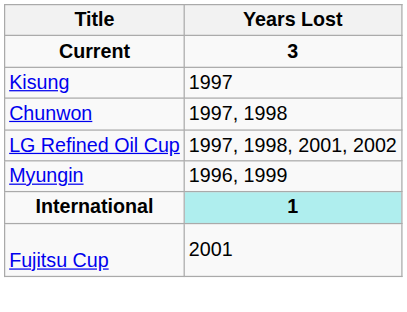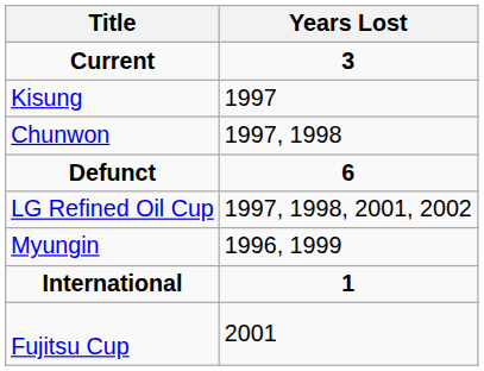 <table class="wikitable">
 <tr>
 <th>Title</th>
 <th>Years Lost</th>
 </tr>
 <tr>
 <td align="center"><strong>Current</strong></td>
 <td align="center"><strong>3</strong></td>
 </tr>
 <tr>
 <td> <a href='#'>Kisung</a></td>
 <td>1997</td>
 </tr>
 <tr>
 <td> <a href='#'>Chunwon</a></td>
 <td>1997, 1998</td>
 </tr>
 <tr>
+<td align="center"><strong>Defunct</strong></td>
+<td align="center"><strong>6</strong></td>
+</tr>
+<tr>
 <td> <a href='#'>LG Refined Oil Cup</a></td>
 <td>1997, 1998, 2001, 2002</td>
 </tr>
 <tr>
 <td> <a href='#'>Myungin</a></td>
 <td>1996, 1999</td>
 </tr>
 <tr>
 <td align="center"><strong>International</strong></td>
-<td align="center" style="background: paleturquoise;"><strong>1</strong></td>
+<td align="center"><strong>1</strong></td>
 </tr>
 <tr>
 <td>     <br><a href='#'>Fujitsu Cup</a></td>
 <td>2001</td>
 </tr>
 </table>
